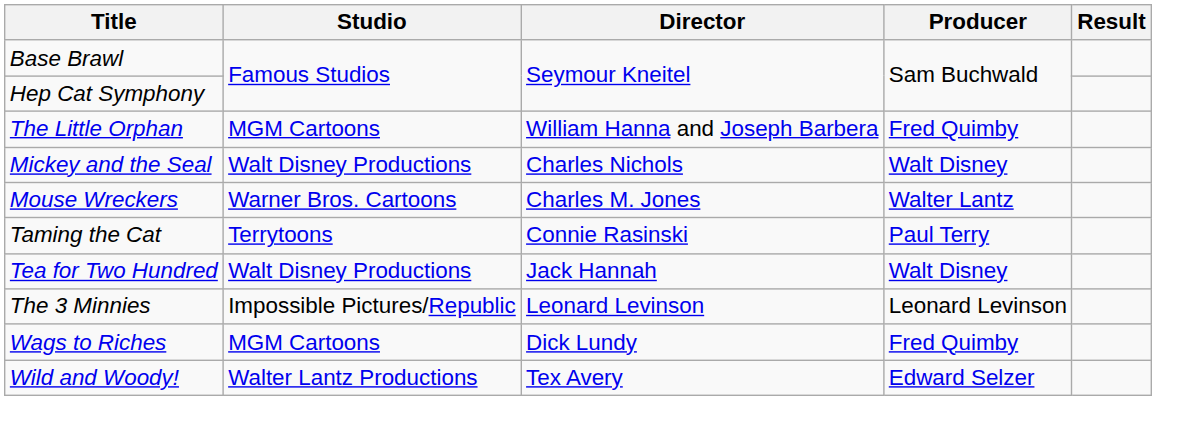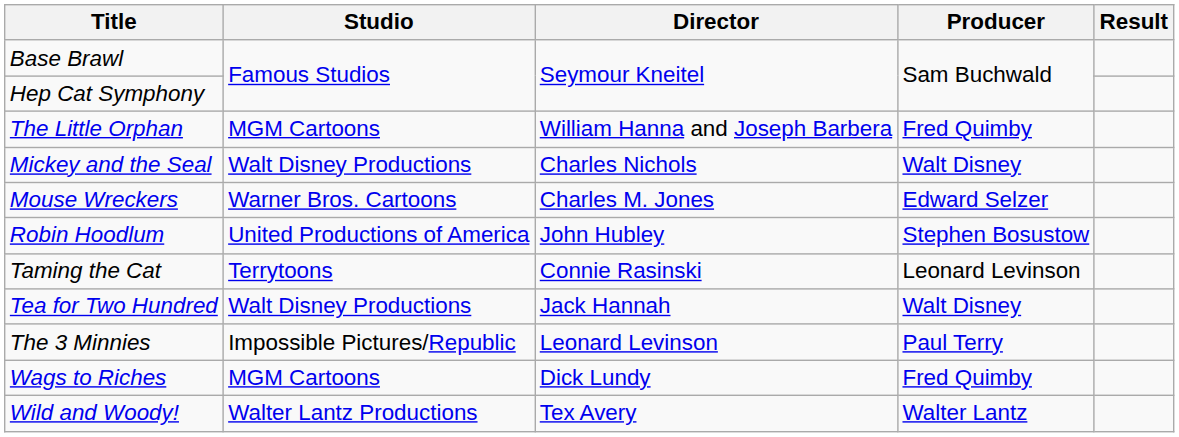 <table class="wikitable">
 <tr>
 <th>Title</th>
 <th>Studio</th>
 <th>Director</th>
 <th>Producer</th>
 <th>Result</th>
 </tr>
 <tr>
 <td><em>Base Brawl</em></td>
 <td rowspan="2"><a href='#'>Famous Studios</a></td>
 <td rowspan="2"><a href='#'>Seymour Kneitel</a></td>
 <td rowspan="2">Sam Buchwald</td>
 <td> </td>
 </tr>
 <tr>
 <td><em>Hep Cat Symphony</em></td>
 <td> </td>
 </tr>
 <tr>
 <td><em><a href='#'>The Little Orphan</a></em></td>
 <td><a href='#'>MGM Cartoons</a></td>
 <td><a href='#'>William Hanna</a> and <a href='#'>Joseph Barbera</a></td>
 <td><a href='#'>Fred Quimby</a></td>
 <td> </td>
 </tr>
 <tr>
 <td><em><a href='#'>Mickey and the Seal</a></em></td>
 <td><a href='#'>Walt Disney Productions</a></td>
 <td><a href='#'>Charles Nichols</a></td>
 <td><a href='#'>Walt Disney</a></td>
 <td> </td>
 </tr>
 <tr>
 <td><em><a href='#'>Mouse Wreckers</a></em></td>
 <td><a href='#'>Warner Bros. Cartoons</a></td>
 <td><a href='#'>Charles M. Jones</a></td>
-<td><a href='#'>Walter Lantz</a></td>
+<td><a href='#'>Edward Selzer</a></td>
+<td> </td>
+</tr>
+<tr>
+<td><em><a href='#'>Robin Hoodlum</a></em></td>
+<td><a href='#'>United Productions of America</a></td>
+<td><a href='#'>John Hubley</a></td>
+<td><a href='#'>Stephen Bosustow</a></td>
 <td> </td>
 </tr>
 <tr>
 <td><em>Taming the Cat</em></td>
 <td><a href='#'>Terrytoons</a></td>
 <td><a href='#'>Connie Rasinski</a></td>
-<td><a href='#'>Paul Terry</a></td>
+<td>Leonard Levinson</td>
 <td> </td>
 </tr>
 <tr>
 <td><em><a href='#'>Tea for Two Hundred</a></em></td>
 <td><a href='#'>Walt Disney Productions</a></td>
 <td><a href='#'>Jack Hannah</a></td>
 <td><a href='#'>Walt Disney</a></td>
 <td> </td>
 </tr>
 <tr>
 <td><em>The 3 Minnies</em></td>
 <td>Impossible Pictures/<a href='#'>Republic</a></td>
 <td><a href='#'>Leonard Levinson</a></td>
-<td>Leonard Levinson</td>
+<td><a href='#'>Paul Terry</a></td>
 <td> </td>
 </tr>
 <tr>
 <td><em><a href='#'>Wags to Riches</a></em></td>
 <td><a href='#'>MGM Cartoons</a></td>
 <td><a href='#'>Dick Lundy</a></td>
 <td><a href='#'>Fred Quimby</a></td>
 <td> </td>
 </tr>
 <tr>
 <td><em><a href='#'>Wild and Woody!</a></em></td>
 <td><a href='#'>Walter Lantz Productions</a></td>
 <td><a href='#'>Tex Avery</a></td>
-<td><a href='#'>Edward Selzer</a></td>
+<td><a href='#'>Walter Lantz</a></td>
 <td> </td>
 </tr>
 </table>
